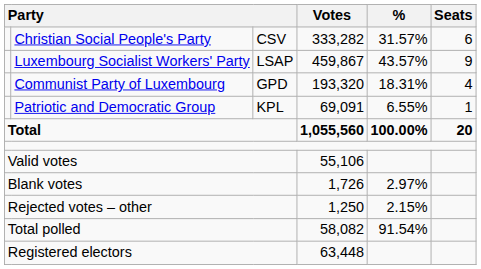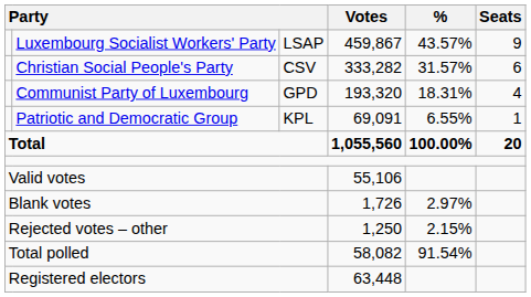 <table class="wikitable" border="1" style="text-align:right;">
 <tr>
 <th style="text-align:left;" valign=bottom colspan=3>Party</th>
 <th align=center valign=bottom width="50">Votes</th>
 <th align=center valign=bottom width="50">%</th>
 <th align=center>Seats</th>
 </tr>
 <tr>
 <td></td>
+<td align=left><a href='#'>Luxembourg Socialist Workers' Party</a></td>
+<td align=left>LSAP</td>
+<td>459,867</td>
+<td>43.57%</td>
+<td>9</td>
+</tr>
+<tr>
+<td></td>
 <td align=left><a href='#'>Christian Social People's Party</a></td>
 <td align=left>CSV</td>
 <td>333,282</td>
 <td>31.57%</td>
 <td>6</td>
-</tr>
-<tr>
-<td></td>
-<td align=left><a href='#'>Luxembourg Socialist Workers' Party</a></td>
-<td align=left>LSAP</td>
-<td>459,867</td>
-<td>43.57%</td>
-<td>9</td>
 </tr>
 <tr>
 <td></td>
 <td align=left><a href='#'>Communist Party of Luxembourg</a></td>
 <td align=left>GPD</td>
 <td>193,320</td>
 <td>18.31%</td>
 <td>4</td>
 </tr>
 <tr>
 <td></td>
 <td align=left><a href='#'>Patriotic and Democratic Group</a></td>
 <td align=left>KPL</td>
 <td>69,091</td>
 <td>6.55%</td>
 <td>1</td>
 </tr>
 <tr style="font-weight:bold">
 <td align=left colspan=3>Total</td>
 <td>1,055,560</td>
 <td>100.00%</td>
 <td>20</td>
 </tr>
 <tr>
 <td colspan=6 height="2"></td>
 </tr>
 <tr>
 <td align=left colspan=3>Valid votes</td>
 <td>55,106</td>
 <td></td>
 <td></td>
 </tr>
 <tr>
 <td align=left colspan=3>Blank votes</td>
 <td>1,726</td>
 <td>2.97%</td>
 <td></td>
 </tr>
 <tr>
 <td align=left colspan=3>Rejected votes – other</td>
 <td>1,250</td>
 <td>2.15%</td>
 <td></td>
 </tr>
 <tr>
 <td align=left colspan=3>Total polled</td>
 <td>58,082</td>
 <td>91.54%</td>
 <td></td>
 </tr>
 <tr>
 <td align=left colspan=3>Registered electors</td>
 <td>63,448</td>
 <td></td>
 <td></td>
 </tr>
 </table>
